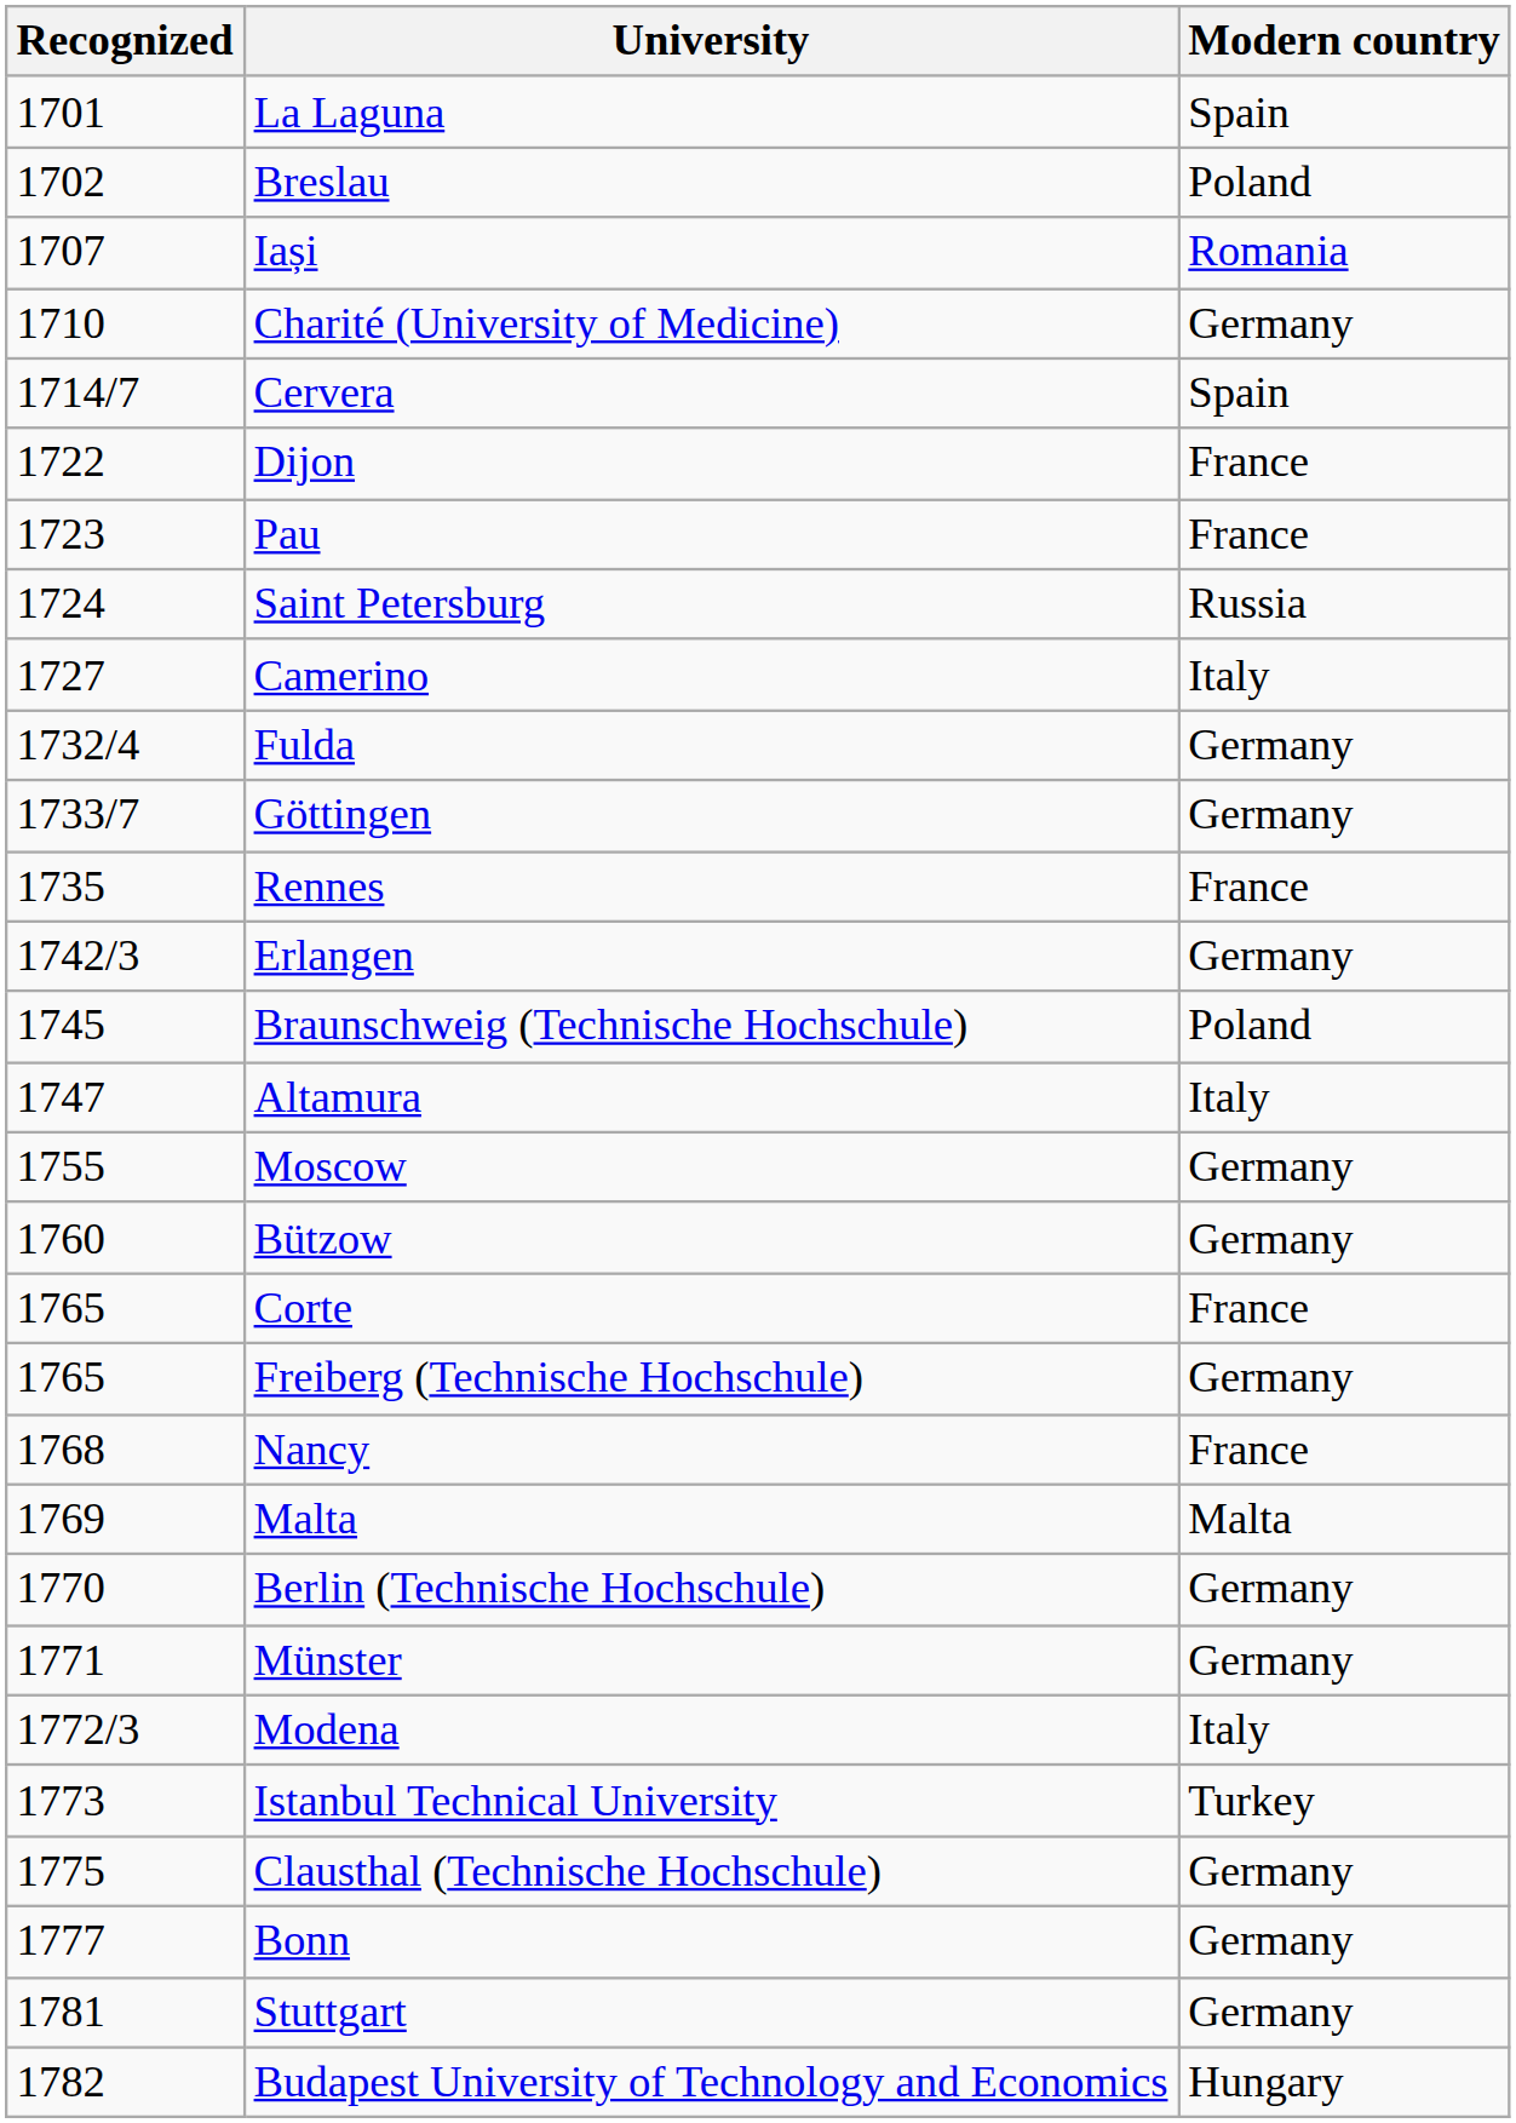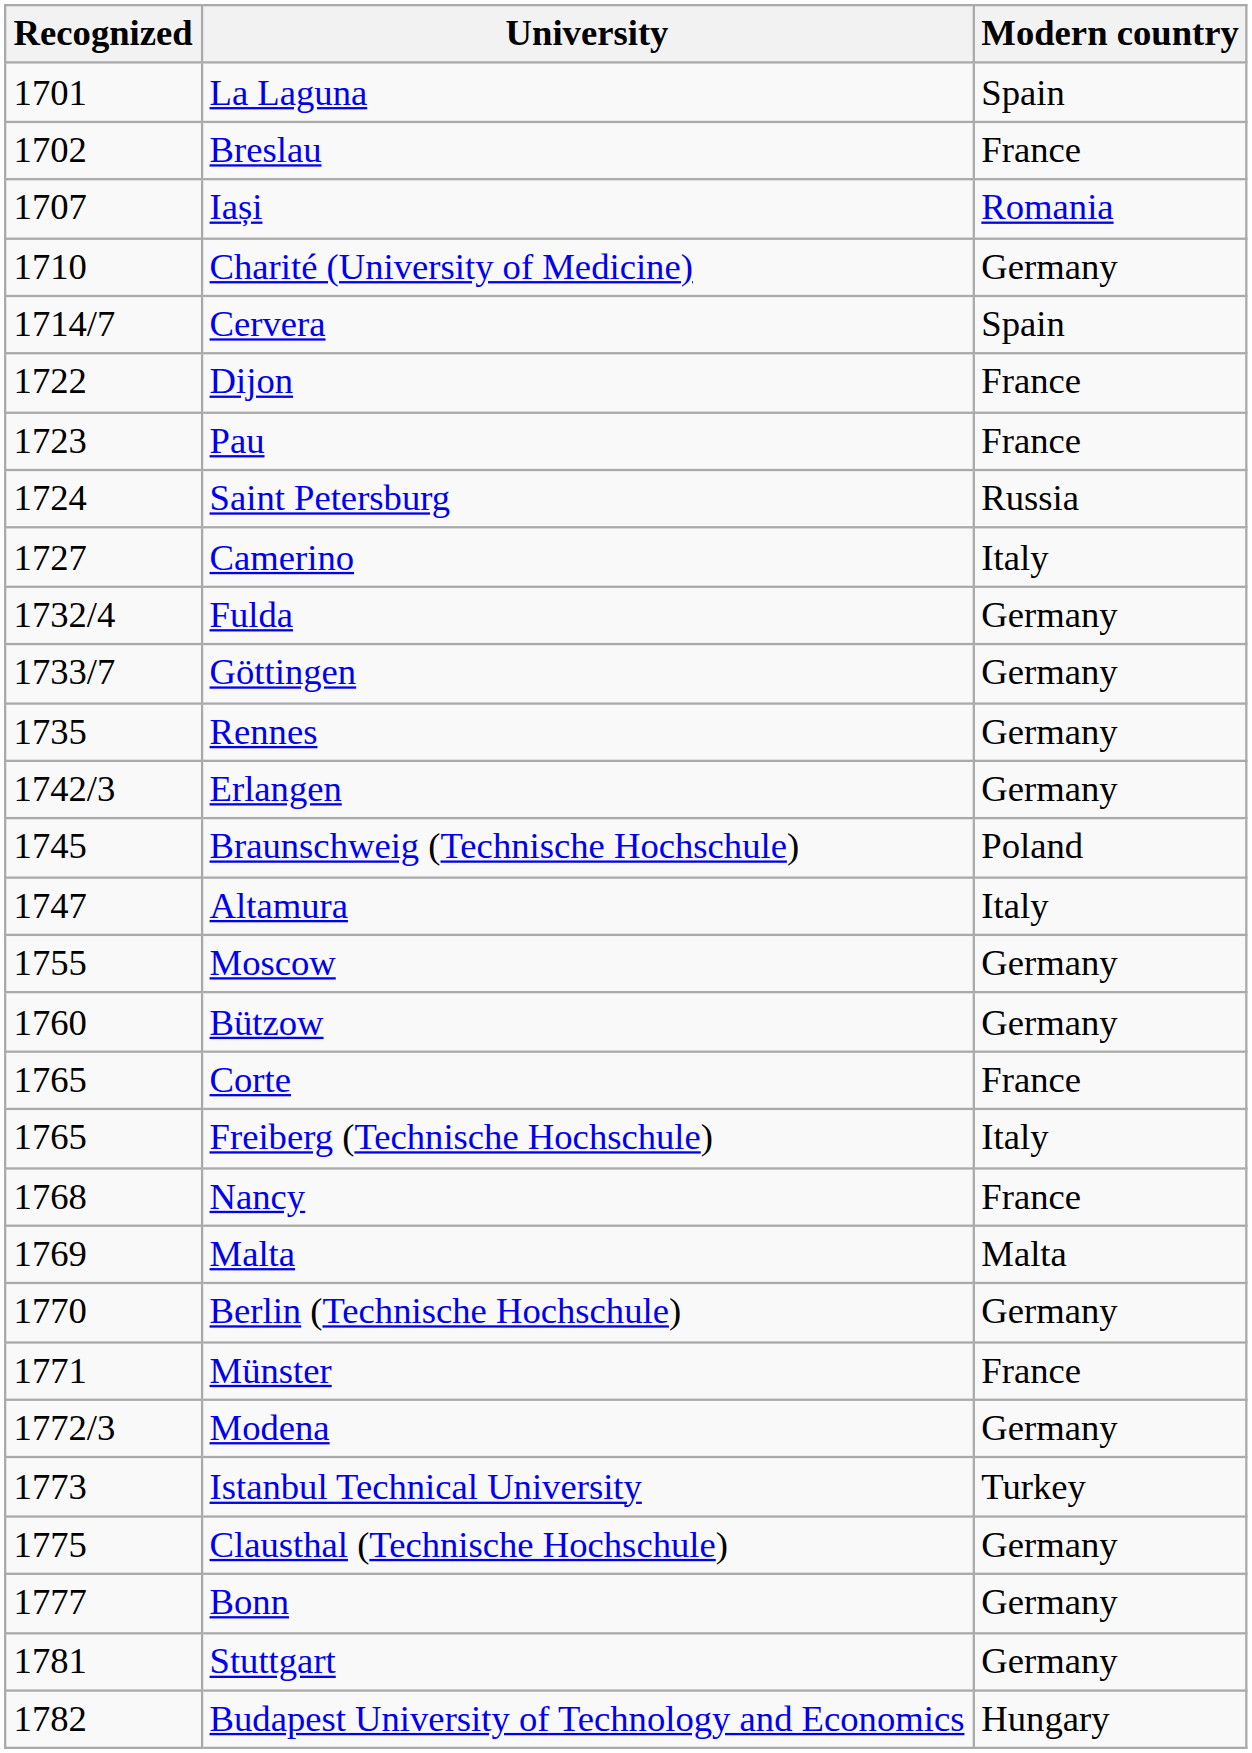 <table class="wikitable sortable">
 <tr>
 <th>Recognized</th>
 <th>University</th>
 <th>Modern country</th>
 </tr>
 <tr>
 <td>1701</td>
 <td><a href='#'>La Laguna</a></td>
 <td>Spain</td>
 </tr>
 <tr>
 <td>1702</td>
 <td><a href='#'>Breslau</a></td>
-<td>Poland</td>
+<td>France</td>
 </tr>
 <tr>
 <td>1707</td>
 <td><a href='#'>Iași</a></td>
 <td><a href='#'>Romania</a></td>
 </tr>
 <tr>
 <td>1710</td>
 <td><a href='#'>Charité (University of Medicine)</a></td>
 <td>Germany</td>
 </tr>
 <tr>
 <td>1714/7</td>
 <td><a href='#'>Cervera</a></td>
 <td>Spain</td>
 </tr>
 <tr>
 <td>1722</td>
 <td><a href='#'>Dijon</a></td>
 <td>France</td>
 </tr>
 <tr>
 <td>1723</td>
 <td><a href='#'>Pau</a></td>
 <td>France</td>
 </tr>
 <tr>
 <td>1724</td>
 <td><a href='#'>Saint Petersburg</a></td>
 <td>Russia</td>
 </tr>
 <tr>
 <td>1727</td>
 <td><a href='#'>Camerino</a></td>
 <td>Italy</td>
 </tr>
 <tr>
 <td>1732/4</td>
 <td><a href='#'>Fulda</a></td>
 <td>Germany</td>
 </tr>
 <tr>
 <td>1733/7</td>
 <td><a href='#'>Göttingen</a></td>
 <td>Germany</td>
 </tr>
 <tr>
 <td>1735</td>
 <td><a href='#'>Rennes</a></td>
-<td>France</td>
+<td>Germany</td>
 </tr>
 <tr>
 <td>1742/3</td>
 <td><a href='#'>Erlangen</a></td>
 <td>Germany</td>
 </tr>
 <tr>
 <td>1745</td>
 <td><a href='#'>Braunschweig</a> (<a href='#'>Technische Hochschule</a>)</td>
 <td>Poland</td>
 </tr>
 <tr>
 <td>1747</td>
 <td><a href='#'>Altamura</a></td>
 <td>Italy</td>
 </tr>
 <tr>
 <td>1755</td>
 <td><a href='#'>Moscow</a></td>
 <td>Germany</td>
 </tr>
 <tr>
 <td>1760</td>
 <td><a href='#'>Bützow</a> </td>
 <td>Germany</td>
 </tr>
 <tr>
 <td>1765</td>
 <td><a href='#'>Corte</a></td>
 <td>France</td>
 </tr>
 <tr>
 <td>1765</td>
 <td><a href='#'>Freiberg</a> (<a href='#'>Technische Hochschule</a>)</td>
-<td>Germany</td>
+<td>Italy</td>
 </tr>
 <tr>
 <td>1768</td>
 <td><a href='#'>Nancy</a></td>
 <td>France</td>
 </tr>
 <tr>
 <td>1769</td>
 <td><a href='#'>Malta</a></td>
 <td>Malta</td>
 </tr>
 <tr>
 <td>1770</td>
 <td><a href='#'>Berlin</a> (<a href='#'>Technische Hochschule</a>)</td>
 <td>Germany</td>
 </tr>
 <tr>
 <td>1771</td>
 <td><a href='#'>Münster</a></td>
-<td>Germany</td>
+<td>France</td>
 </tr>
 <tr>
 <td>1772/3</td>
 <td><a href='#'>Modena</a></td>
-<td>Italy</td>
+<td>Germany</td>
 </tr>
 <tr>
 <td>1773</td>
 <td><a href='#'>Istanbul Technical University</a></td>
 <td>Turkey</td>
 </tr>
 <tr>
 <td>1775</td>
 <td><a href='#'>Clausthal</a> (<a href='#'>Technische Hochschule</a>)</td>
 <td>Germany</td>
 </tr>
 <tr>
 <td>1777</td>
 <td><a href='#'>Bonn</a></td>
 <td>Germany</td>
 </tr>
 <tr>
 <td>1781</td>
 <td><a href='#'>Stuttgart</a></td>
 <td>Germany</td>
 </tr>
 <tr>
 <td>1782</td>
 <td><a href='#'>Budapest University of Technology and Economics</a></td>
 <td>Hungary</td>
 </tr>
 </table>
